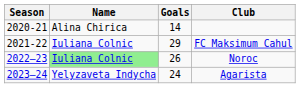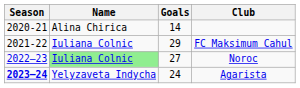 <table class=wikitable style="text-align:center;">
 <tr>
 <th>Season</th>
 <th>Name</th>
 <th>Goals</th>
 <th>Club</th>
 </tr>
 <tr>
 <td>2020-21</td>
 <td align=left> Alina Chirica</td>
 <td>14</td>
 <td></td>
 </tr>
 <tr>
 <td>2021-22</td>
 <td align=left> <a href='#'>Iuliana Colnic</a></td>
 <td>29</td>
 <td><a href='#'>FC Maksimum Cahul</a></td>
 </tr>
 <tr>
 <td><a href='#'>2022–23</a></td>
 <td align=left style="background: lightgreen;"> <a href='#'>Iuliana Colnic</a></td>
-<td>26</td>
+<td>27</td>
 <td><a href='#'>Noroc</a></td>
 </tr>
 <tr>
-<td><a href='#'>2023–24</a></td>
+<td><strong><a href='#'>2023–24</a></strong></td>
 <td align=left> <a href='#'>Yelyzaveta Indycha</a></td>
 <td>24</td>
 <td><a href='#'>Agarista</a></td>
 </tr>
 </table>
